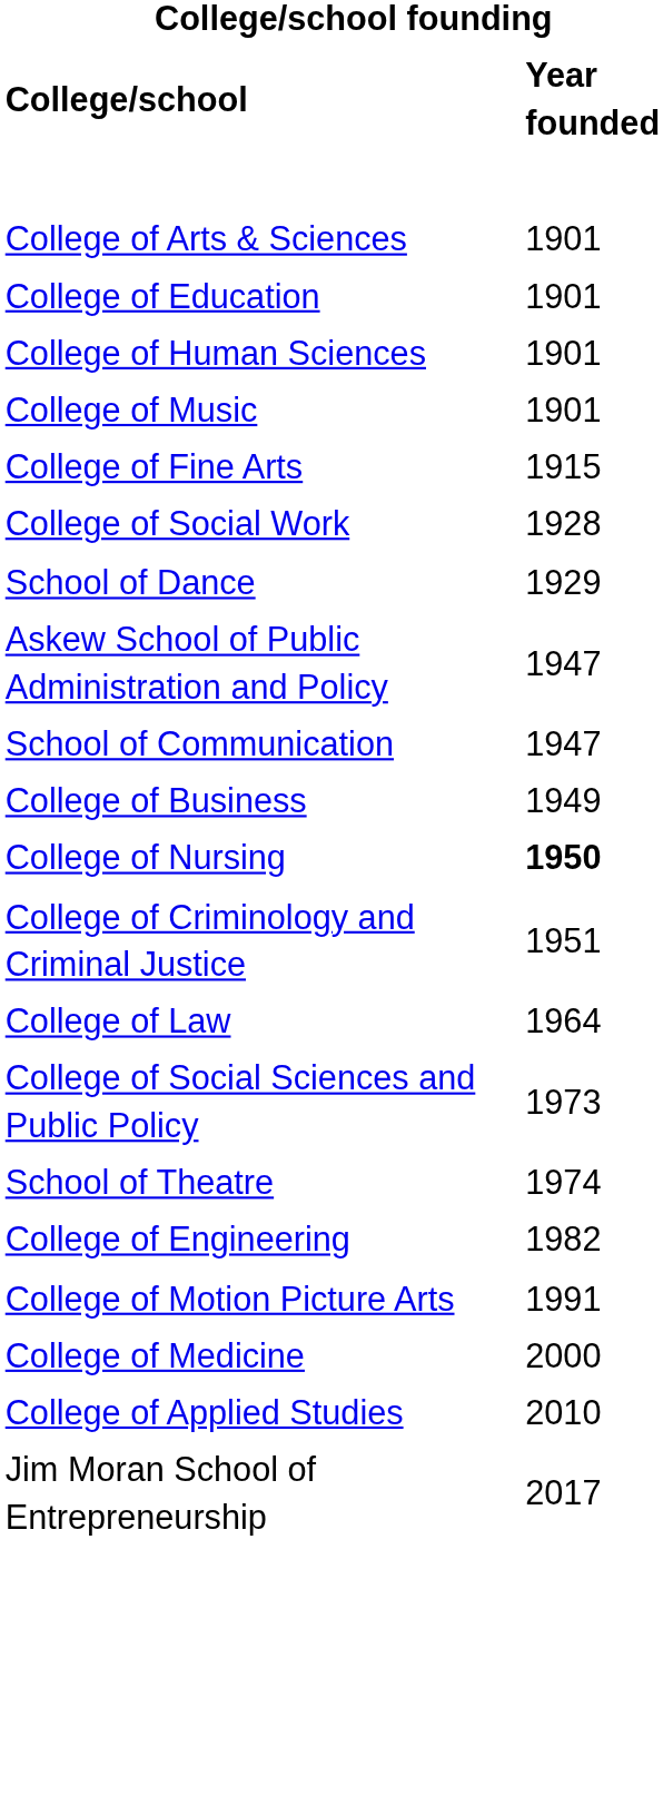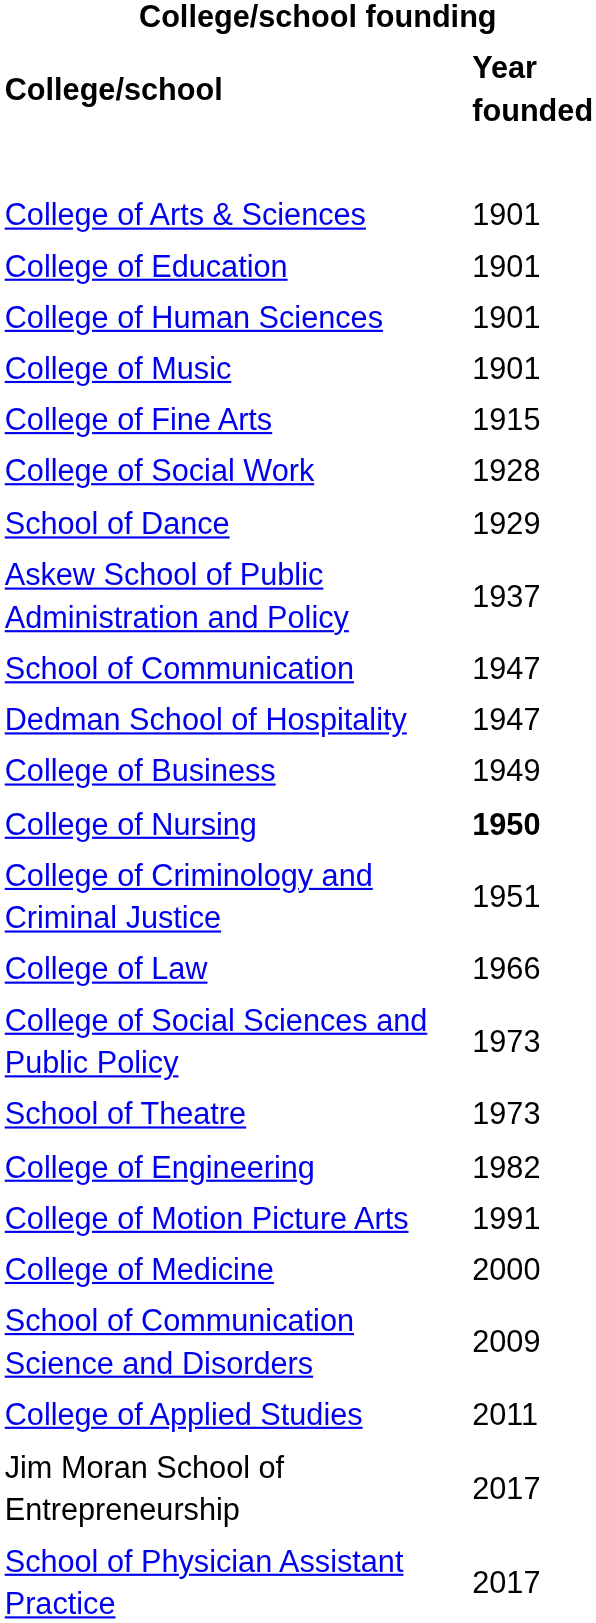 <table class="toccolours" style="float:right; margin-left:1em; font-size:90%; line-height:1.4em; width:300px;">
 <tr>
 <th colspan="2" style="text-align: center;"><strong>College/school founding</strong></th>
 </tr>
 <tr>
 <td><strong>College/school</strong></td>
 <td><strong>Year founded</strong></td>
 </tr>
 <tr>
 <td colspan="2"><br></td>
 </tr>
 <tr>
 <td><a href='#'>College of Arts & Sciences</a></td>
 <td>1901</td>
 </tr>
 <tr>
 <td><a href='#'>College of Education</a></td>
 <td>1901</td>
 </tr>
 <tr>
 <td><a href='#'>College of Human Sciences</a></td>
 <td>1901</td>
 </tr>
 <tr>
 <td><a href='#'>College of Music</a></td>
 <td>1901</td>
 </tr>
 <tr>
 <td><a href='#'>College of Fine Arts</a></td>
 <td>1915</td>
 </tr>
 <tr>
 <td><a href='#'>College of Social Work</a></td>
 <td>1928</td>
 </tr>
 <tr>
 <td><a href='#'>School of Dance</a></td>
 <td>1929</td>
 </tr>
 <tr>
 <td><a href='#'>Askew School of Public Administration and Policy</a></td>
+<td>1937</td>
+</tr>
+<tr>
+<td><a href='#'>School of Communication</a></td>
 <td>1947</td>
 </tr>
 <tr>
-<td><a href='#'>School of Communication</a></td>
+<td><a href='#'>Dedman School of Hospitality</a></td>
 <td>1947</td>
 </tr>
 <tr>
 <td><a href='#'>College of Business</a></td>
 <td>1949</td>
 </tr>
 <tr>
 <td><a href='#'>College of Nursing</a></td>
 <td><strong>1950</strong></td>
 </tr>
 <tr>
 <td><a href='#'>College of Criminology and Criminal Justice</a></td>
 <td>1951</td>
 </tr>
 <tr>
 <td><a href='#'>College of Law</a></td>
-<td>1964</td>
+<td>1966</td>
 </tr>
 <tr>
 <td><a href='#'>College of Social Sciences and Public Policy</a></td>
 <td>1973</td>
 </tr>
 <tr>
 <td><a href='#'>School of Theatre</a></td>
-<td>1974</td>
+<td>1973</td>
 </tr>
 <tr>
 <td><a href='#'>College of Engineering</a></td>
 <td>1982</td>
 </tr>
 <tr>
 <td><a href='#'>College of Motion Picture Arts</a></td>
 <td>1991</td>
 </tr>
 <tr>
 <td><a href='#'>College of Medicine</a></td>
 <td>2000</td>
 </tr>
 <tr>
+<td><a href='#'>School of Communication Science and Disorders</a></td>
+<td>2009</td>
+</tr>
+<tr>
 <td><a href='#'>College of Applied Studies</a></td>
-<td>2010</td>
+<td>2011</td>
 </tr>
 <tr>
 <td>Jim Moran School of Entrepreneurship</td>
 <td>2017</td>
 </tr>
+<tr>
+<td><a href='#'>School of Physician Assistant Practice</a></td>
+<td>2017</td>
+</tr>
 </table>
